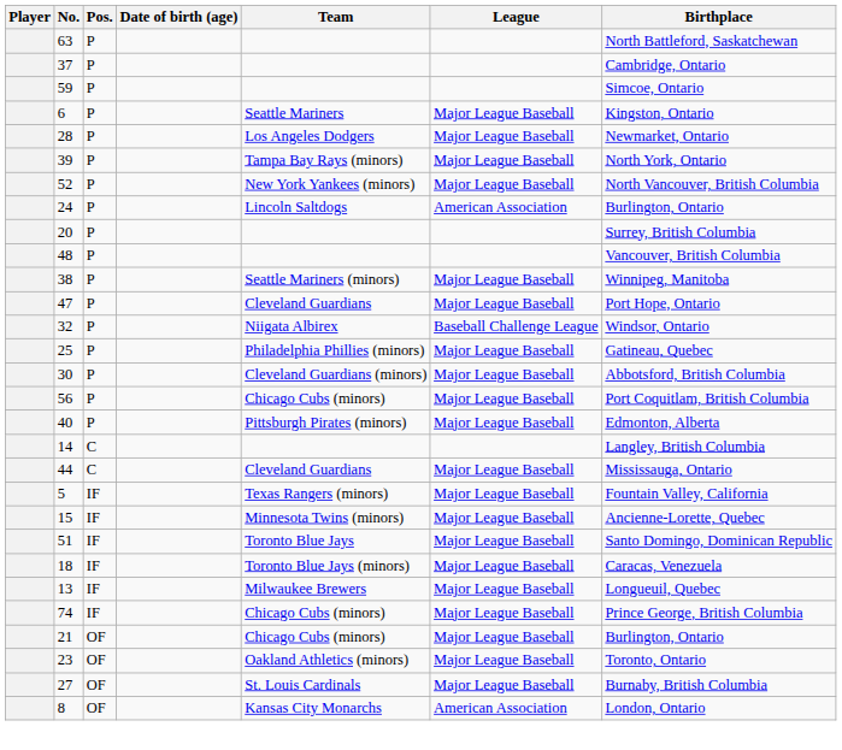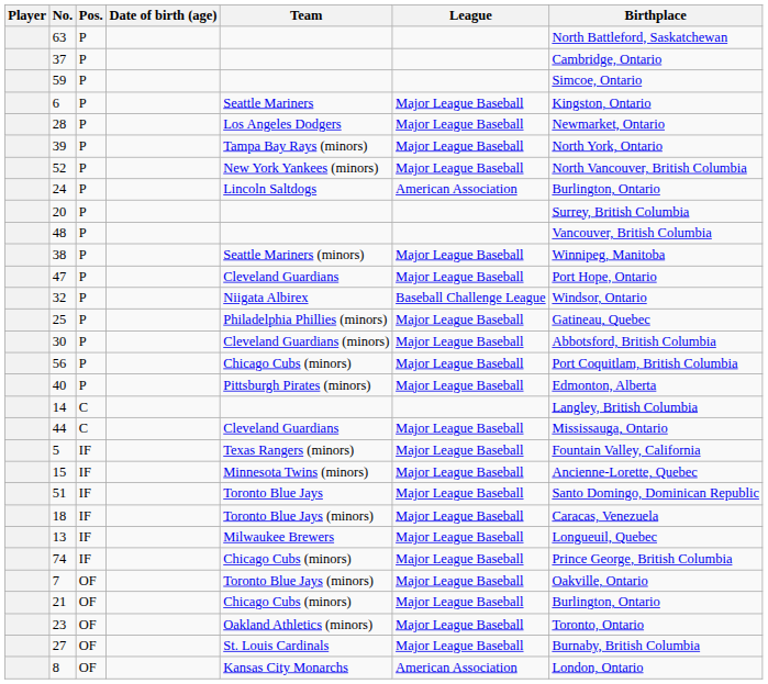 <table class="wikitable sortable plainrowheaders" style="white-space:nowrap;">
 <tr>
 <th scope="col">Player</th>
 <th scope="col">No.</th>
 <th scope="col">Pos.</th>
 <th scope="col">Date of birth (age)</th>
 <th scope="col">Team</th>
 <th scope="col">League</th>
 <th scope="col">Birthplace</th>
 </tr>
 <tr>
 <th scope="row"></th>
 <td>63</td>
 <td>P</td>
 <td></td>
 <td></td>
 <td></td>
 <td> <a href='#'>North Battleford, Saskatchewan</a></td>
 </tr>
 <tr>
 <th scope="row"></th>
 <td>37</td>
 <td>P</td>
 <td></td>
 <td></td>
 <td></td>
 <td> <a href='#'>Cambridge, Ontario</a></td>
 </tr>
 <tr>
 <th scope="row"></th>
 <td>59</td>
 <td>P</td>
 <td></td>
 <td></td>
 <td></td>
 <td> <a href='#'>Simcoe, Ontario</a></td>
 </tr>
 <tr>
 <th scope="row"></th>
 <td>6</td>
 <td>P</td>
 <td></td>
 <td> <a href='#'>Seattle Mariners</a></td>
 <td><a href='#'>Major League Baseball</a></td>
 <td> <a href='#'>Kingston, Ontario</a></td>
 </tr>
 <tr>
 <th scope="row"></th>
 <td>28</td>
 <td>P</td>
 <td></td>
 <td> <a href='#'>Los Angeles Dodgers</a></td>
 <td><a href='#'>Major League Baseball</a></td>
 <td> <a href='#'>Newmarket, Ontario</a></td>
 </tr>
 <tr>
 <th scope="row"></th>
 <td>39</td>
 <td>P</td>
 <td></td>
 <td> <a href='#'>Tampa Bay Rays</a> (minors)</td>
 <td><a href='#'>Major League Baseball</a></td>
 <td> <a href='#'>North York, Ontario</a></td>
 </tr>
 <tr>
 <th scope="row"></th>
 <td>52</td>
 <td>P</td>
 <td></td>
 <td> <a href='#'>New York Yankees</a> (minors)</td>
 <td><a href='#'>Major League Baseball</a></td>
 <td> <a href='#'>North Vancouver, British Columbia</a></td>
 </tr>
 <tr>
 <th scope="row"></th>
 <td>24</td>
 <td>P</td>
 <td></td>
 <td> <a href='#'>Lincoln Saltdogs</a></td>
 <td><a href='#'>American Association</a></td>
 <td> <a href='#'>Burlington, Ontario</a></td>
 </tr>
 <tr>
 <th scope="row"></th>
 <td>20</td>
 <td>P</td>
 <td></td>
 <td></td>
 <td></td>
 <td> <a href='#'>Surrey, British Columbia</a></td>
 </tr>
 <tr>
 <th scope="row"></th>
 <td>48</td>
 <td>P</td>
 <td></td>
 <td></td>
 <td></td>
 <td> <a href='#'>Vancouver, British Columbia</a></td>
 </tr>
 <tr>
 <th scope="row"></th>
 <td>38</td>
 <td>P</td>
 <td></td>
 <td> <a href='#'>Seattle Mariners</a> (minors)</td>
 <td><a href='#'>Major League Baseball</a></td>
 <td> <a href='#'>Winnipeg, Manitoba</a></td>
 </tr>
 <tr>
 <th scope="row"></th>
 <td>47</td>
 <td>P</td>
 <td></td>
 <td> <a href='#'>Cleveland Guardians</a></td>
 <td><a href='#'>Major League Baseball</a></td>
 <td> <a href='#'>Port Hope, Ontario</a></td>
 </tr>
 <tr>
 <th scope="row"></th>
 <td>32</td>
 <td>P</td>
 <td></td>
 <td> <a href='#'>Niigata Albirex</a></td>
 <td><a href='#'>Baseball Challenge League</a></td>
 <td> <a href='#'>Windsor, Ontario</a></td>
 </tr>
 <tr>
 <th scope="row"></th>
 <td>25</td>
 <td>P</td>
 <td></td>
 <td> <a href='#'>Philadelphia Phillies</a> (minors)</td>
 <td><a href='#'>Major League Baseball</a></td>
 <td> <a href='#'>Gatineau, Quebec</a></td>
 </tr>
 <tr>
 <th scope="row"></th>
 <td>30</td>
 <td>P</td>
 <td></td>
 <td> <a href='#'>Cleveland Guardians</a> (minors)</td>
 <td><a href='#'>Major League Baseball</a></td>
 <td> <a href='#'>Abbotsford, British Columbia</a></td>
 </tr>
 <tr>
 <th scope="row"></th>
 <td>56</td>
 <td>P</td>
 <td></td>
 <td> <a href='#'>Chicago Cubs</a> (minors)</td>
 <td><a href='#'>Major League Baseball</a></td>
 <td> <a href='#'>Port Coquitlam, British Columbia</a></td>
 </tr>
 <tr>
 <th scope="row"></th>
 <td>40</td>
 <td>P</td>
 <td></td>
 <td> <a href='#'>Pittsburgh Pirates</a> (minors)</td>
 <td><a href='#'>Major League Baseball</a></td>
 <td> <a href='#'>Edmonton, Alberta</a></td>
 </tr>
 <tr>
 <th scope="row"></th>
 <td>14</td>
 <td>C</td>
 <td></td>
 <td></td>
 <td></td>
 <td> <a href='#'>Langley, British Columbia</a></td>
 </tr>
 <tr>
 <th scope="row"></th>
 <td>44</td>
 <td>C</td>
 <td></td>
 <td> <a href='#'>Cleveland Guardians</a></td>
 <td><a href='#'>Major League Baseball</a></td>
 <td> <a href='#'>Mississauga, Ontario</a></td>
 </tr>
 <tr>
 <th scope="row"></th>
 <td>5</td>
 <td>IF</td>
 <td></td>
 <td> <a href='#'>Texas Rangers</a> (minors)</td>
 <td><a href='#'>Major League Baseball</a></td>
 <td> <a href='#'>Fountain Valley, California</a></td>
 </tr>
 <tr>
 <th scope="row"></th>
 <td>15</td>
 <td>IF</td>
 <td></td>
 <td> <a href='#'>Minnesota Twins</a> (minors)</td>
 <td><a href='#'>Major League Baseball</a></td>
 <td> <a href='#'>Ancienne-Lorette, Quebec</a></td>
 </tr>
 <tr>
 <th scope="row"></th>
 <td>51</td>
 <td>IF</td>
 <td></td>
 <td> <a href='#'>Toronto Blue Jays</a></td>
 <td><a href='#'>Major League Baseball</a></td>
 <td> <a href='#'>Santo Domingo, Dominican Republic</a></td>
 </tr>
 <tr>
 <th scope="row"></th>
 <td>18</td>
 <td>IF</td>
 <td></td>
 <td> <a href='#'>Toronto Blue Jays</a> (minors)</td>
 <td><a href='#'>Major League Baseball</a></td>
 <td> <a href='#'>Caracas, Venezuela</a></td>
 </tr>
 <tr>
 <th scope="row"></th>
 <td>13</td>
 <td>IF</td>
 <td></td>
 <td> <a href='#'>Milwaukee Brewers</a></td>
 <td><a href='#'>Major League Baseball</a></td>
 <td> <a href='#'>Longueuil, Quebec</a></td>
 </tr>
 <tr>
 <th scope="row"></th>
 <td>74</td>
 <td>IF</td>
 <td></td>
 <td> <a href='#'>Chicago Cubs</a> (minors)</td>
 <td><a href='#'>Major League Baseball</a></td>
 <td> <a href='#'>Prince George, British Columbia</a></td>
 </tr>
 <tr>
 <th scope="row"></th>
+<td>7</td>
+<td>OF</td>
+<td></td>
+<td> <a href='#'>Toronto Blue Jays</a> (minors)</td>
+<td><a href='#'>Major League Baseball</a></td>
+<td> <a href='#'>Oakville, Ontario</a></td>
+</tr>
+<tr>
+<th scope="row"></th>
 <td>21</td>
 <td>OF</td>
 <td></td>
 <td> <a href='#'>Chicago Cubs</a> (minors)</td>
 <td><a href='#'>Major League Baseball</a></td>
 <td> <a href='#'>Burlington, Ontario</a></td>
 </tr>
 <tr>
 <th scope="row"></th>
 <td>23</td>
 <td>OF</td>
 <td></td>
 <td> <a href='#'>Oakland Athletics</a> (minors)</td>
 <td><a href='#'>Major League Baseball</a></td>
 <td> <a href='#'>Toronto, Ontario</a></td>
 </tr>
 <tr>
 <th scope="row"></th>
 <td>27</td>
 <td>OF</td>
 <td></td>
 <td> <a href='#'>St. Louis Cardinals</a></td>
 <td><a href='#'>Major League Baseball</a></td>
 <td> <a href='#'>Burnaby, British Columbia</a></td>
 </tr>
 <tr>
 <th scope="row"></th>
 <td>8</td>
 <td>OF</td>
 <td></td>
 <td> <a href='#'>Kansas City Monarchs</a></td>
 <td><a href='#'>American Association</a></td>
 <td> <a href='#'>London, Ontario</a></td>
 </tr>
 </table>
